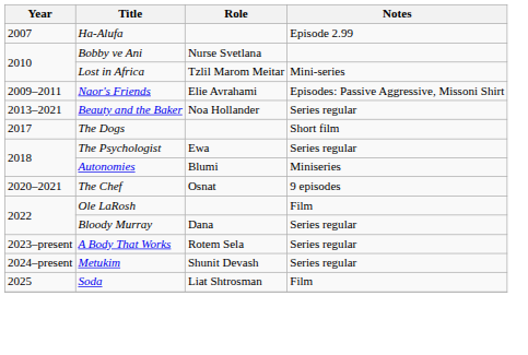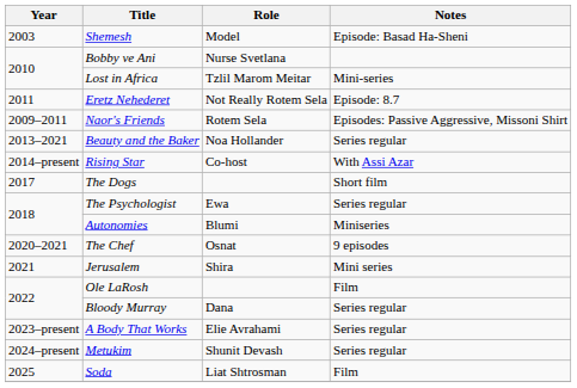 <table class="wikitable sortable">
 <tr>
 <th>Year</th>
 <th>Title</th>
 <th>Role</th>
 <th>Notes</th>
 </tr>
 <tr>
-<td>2007</td>
-<td><em>Ha-Alufa</em></td>
-<td></td>
-<td>Episode 2.99</td>
+<td>2003</td>
+<td><em><a href='#'>Shemesh</a></em></td>
+<td>Model</td>
+<td>Episode: Basad Ha-Sheni</td>
 </tr>
 <tr>
 <td rowspan=2>2010</td>
 <td><em>Bobby ve Ani</em></td>
 <td>Nurse Svetlana</td>
 <td></td>
 </tr>
 <tr>
 <td><em>Lost in Africa</em></td>
 <td>Tzlil Marom Meitar</td>
 <td>Mini-series</td>
 </tr>
 <tr>
+<td>2011</td>
+<td><em><a href='#'>Eretz Nehederet</a></em></td>
+<td>Not Really Rotem Sela</td>
+<td>Episode: 8.7</td>
+</tr>
+<tr>
 <td>2009–2011</td>
 <td><em><a href='#'>Naor's Friends</a></em></td>
-<td>Elie Avrahami</td>
+<td>Rotem Sela</td>
 <td>Episodes: Passive Aggressive, Missoni Shirt</td>
 </tr>
 <tr>
 <td>2013–2021</td>
 <td><em><a href='#'>Beauty and the Baker</a></em></td>
 <td>Noa Hollander</td>
 <td>Series regular</td>
+</tr>
+<tr>
+<td>2014–present</td>
+<td><em><a href='#'>Rising Star</a></em></td>
+<td>Co-host</td>
+<td>With <a href='#'>Assi Azar</a></td>
 </tr>
 <tr>
 <td>2017</td>
 <td><em>The Dogs</em></td>
 <td></td>
 <td>Short film</td>
 </tr>
 <tr>
 <td rowspan=2>2018</td>
 <td><em>The Psychologist</em></td>
 <td>Ewa</td>
 <td>Series regular</td>
 </tr>
 <tr>
 <td><em><a href='#'>Autonomies</a></em></td>
 <td>Blumi</td>
 <td>Miniseries</td>
 </tr>
 <tr>
 <td>2020–2021</td>
 <td><em>The Chef</em></td>
 <td>Osnat</td>
 <td>9 episodes</td>
 </tr>
 <tr>
+<td>2021</td>
+<td><em>Jerusalem</em></td>
+<td>Shira</td>
+<td>Mini series</td>
+</tr>
+<tr>
 <td rowspan=2>2022</td>
 <td><em>Ole LaRosh</em></td>
 <td></td>
 <td>Film</td>
 </tr>
 <tr>
 <td><em>Bloody Murray</em></td>
 <td>Dana</td>
 <td>Series regular</td>
 </tr>
 <tr>
 <td>2023–present</td>
 <td><em><a href='#'>A Body That Works</a></em></td>
-<td>Rotem Sela</td>
+<td>Elie Avrahami</td>
 <td>Series regular</td>
 </tr>
 <tr>
 <td>2024–present</td>
 <td><em><a href='#'>Metukim</a></em></td>
 <td>Shunit Devash</td>
 <td>Series regular</td>
 </tr>
 <tr>
 <td>2025</td>
 <td><em><a href='#'>Soda</a></em></td>
 <td>Liat Shtrosman</td>
 <td>Film</td>
 </tr>
 <tr>
 </tr>
 </table>
